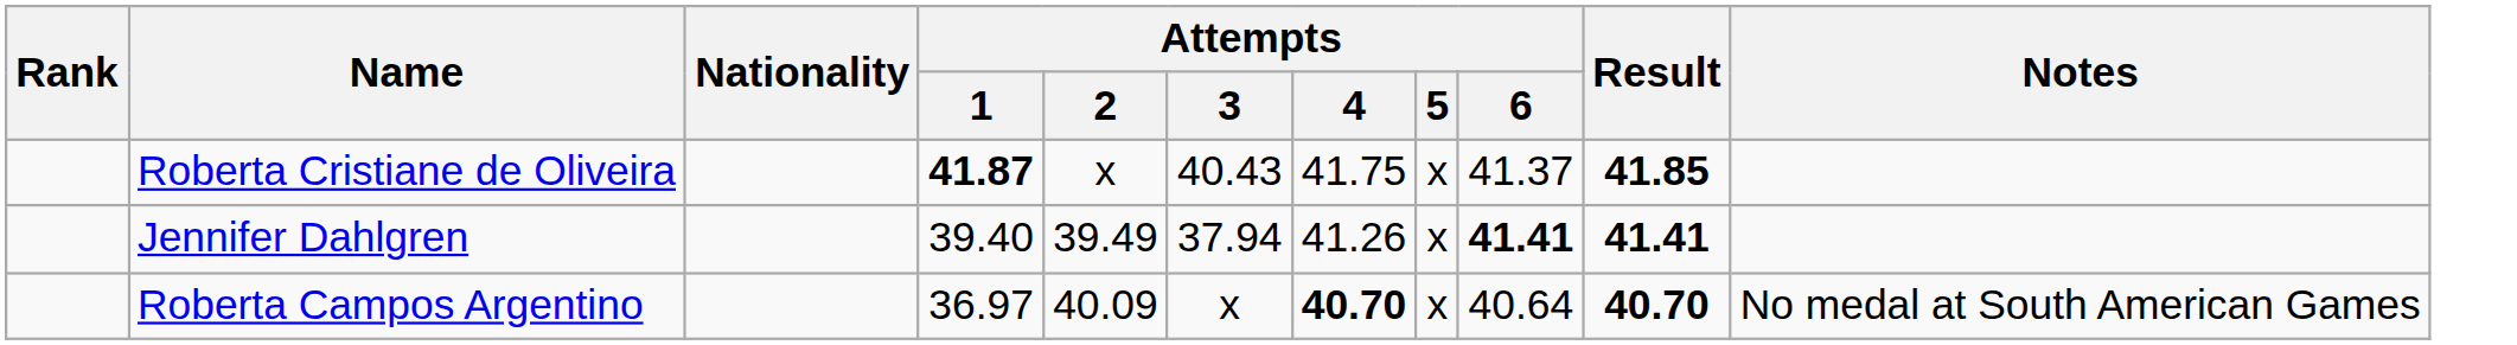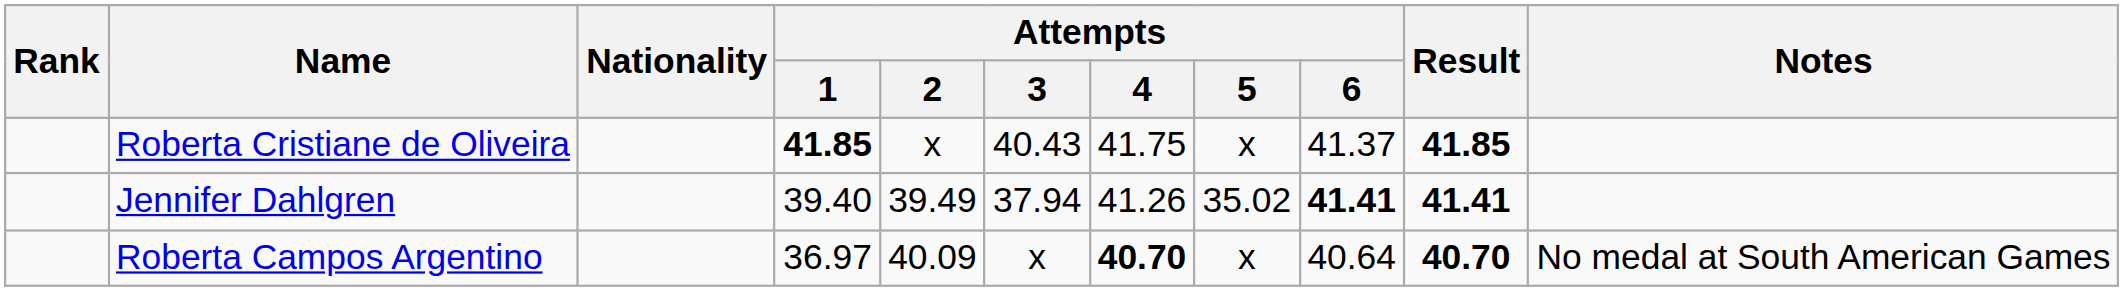 <table class="wikitable sortable" style="text-align:center">
 <tr>
 <th rowspan=2>Rank</th>
 <th rowspan=2>Name</th>
 <th rowspan=2>Nationality</th>
 <th colspan=6>Attempts</th>
 <th rowspan=2>Result</th>
 <th rowspan=2>Notes</th>
 </tr>
 <tr>
 <th>1</th>
 <th>2</th>
 <th>3</th>
 <th>4</th>
 <th>5</th>
 <th>6</th>
 </tr>
 <tr>
 <td align=center></td>
 <td align=left><a href='#'>Roberta Cristiane de Oliveira</a></td>
 <td align=left></td>
-<td><strong>41.87</strong></td>
+<td><strong>41.85</strong></td>
 <td>x</td>
 <td>40.43</td>
 <td>41.75</td>
 <td>x</td>
 <td>41.37</td>
 <td><strong>41.85</strong></td>
 <td></td>
 </tr>
 <tr>
 <td align=center></td>
 <td align=left><a href='#'>Jennifer Dahlgren</a></td>
 <td align=left></td>
 <td>39.40</td>
 <td>39.49</td>
 <td>37.94</td>
 <td>41.26</td>
-<td>x</td>
+<td>35.02</td>
 <td><strong>41.41</strong></td>
 <td><strong>41.41</strong></td>
 <td></td>
 </tr>
 <tr>
 <td align=center></td>
 <td align=left><a href='#'>Roberta Campos Argentino</a></td>
 <td align=left></td>
 <td>36.97</td>
 <td>40.09</td>
 <td>x</td>
 <td><strong>40.70</strong></td>
 <td>x</td>
 <td>40.64</td>
 <td><strong>40.70</strong></td>
 <td>No medal at South American Games</td>
 </tr>
 </table>
